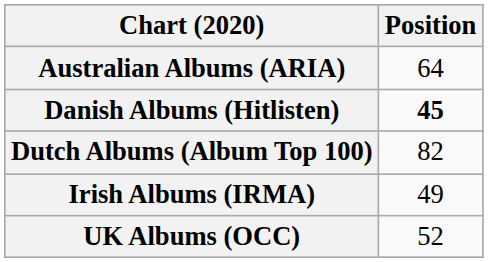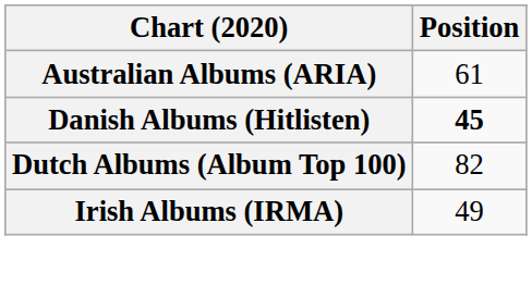 <table class="wikitable sortable plainrowheaders" style="text-align:center">
 <tr>
 <th scope="col">Chart (2020)</th>
 <th scope="col">Position</th>
 </tr>
 <tr>
 <th scope="row">Australian Albums (ARIA)</th>
-<td>64</td>
+<td>61</td>
 </tr>
 <tr>
 <th scope="row">Danish Albums (Hitlisten)</th>
 <td><strong>45</strong></td>
 </tr>
 <tr>
 <th scope="row">Dutch Albums (Album Top 100)</th>
 <td>82</td>
 </tr>
 <tr>
 <th scope="row">Irish Albums (IRMA)</th>
 <td>49</td>
 </tr>
-<tr>
-<th scope="row">UK Albums (OCC)</th>
-<td>52</td>
-</tr>
 </table>
